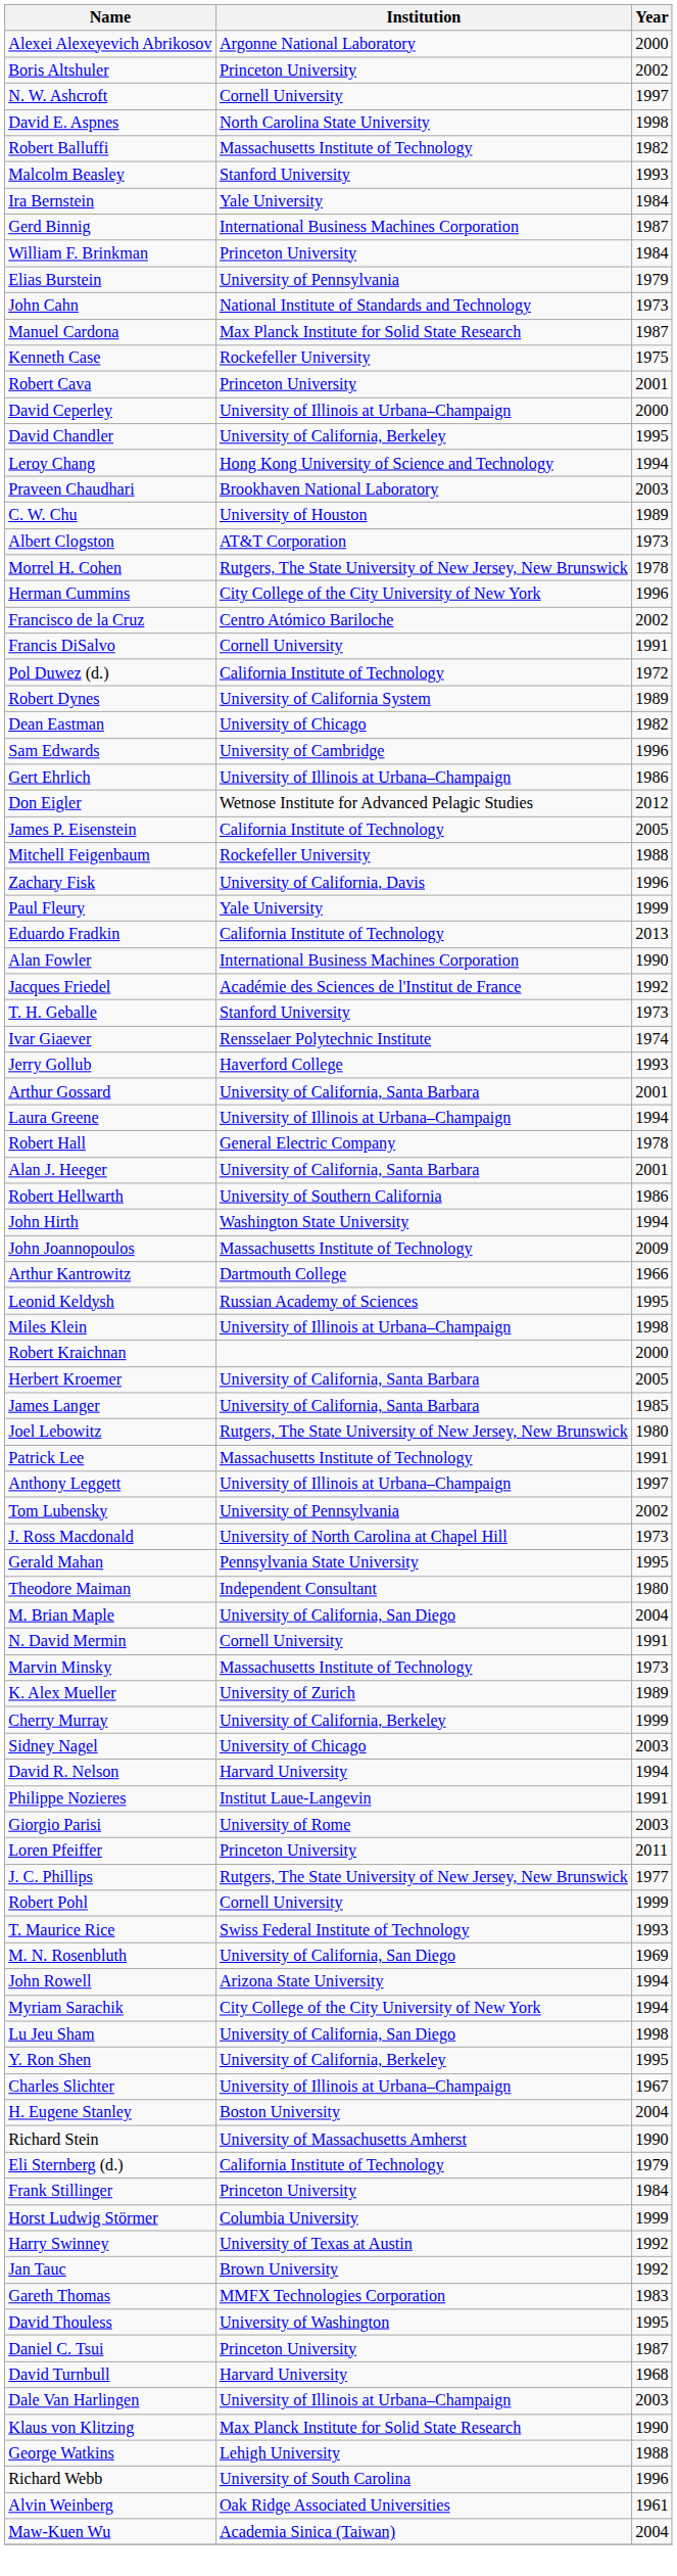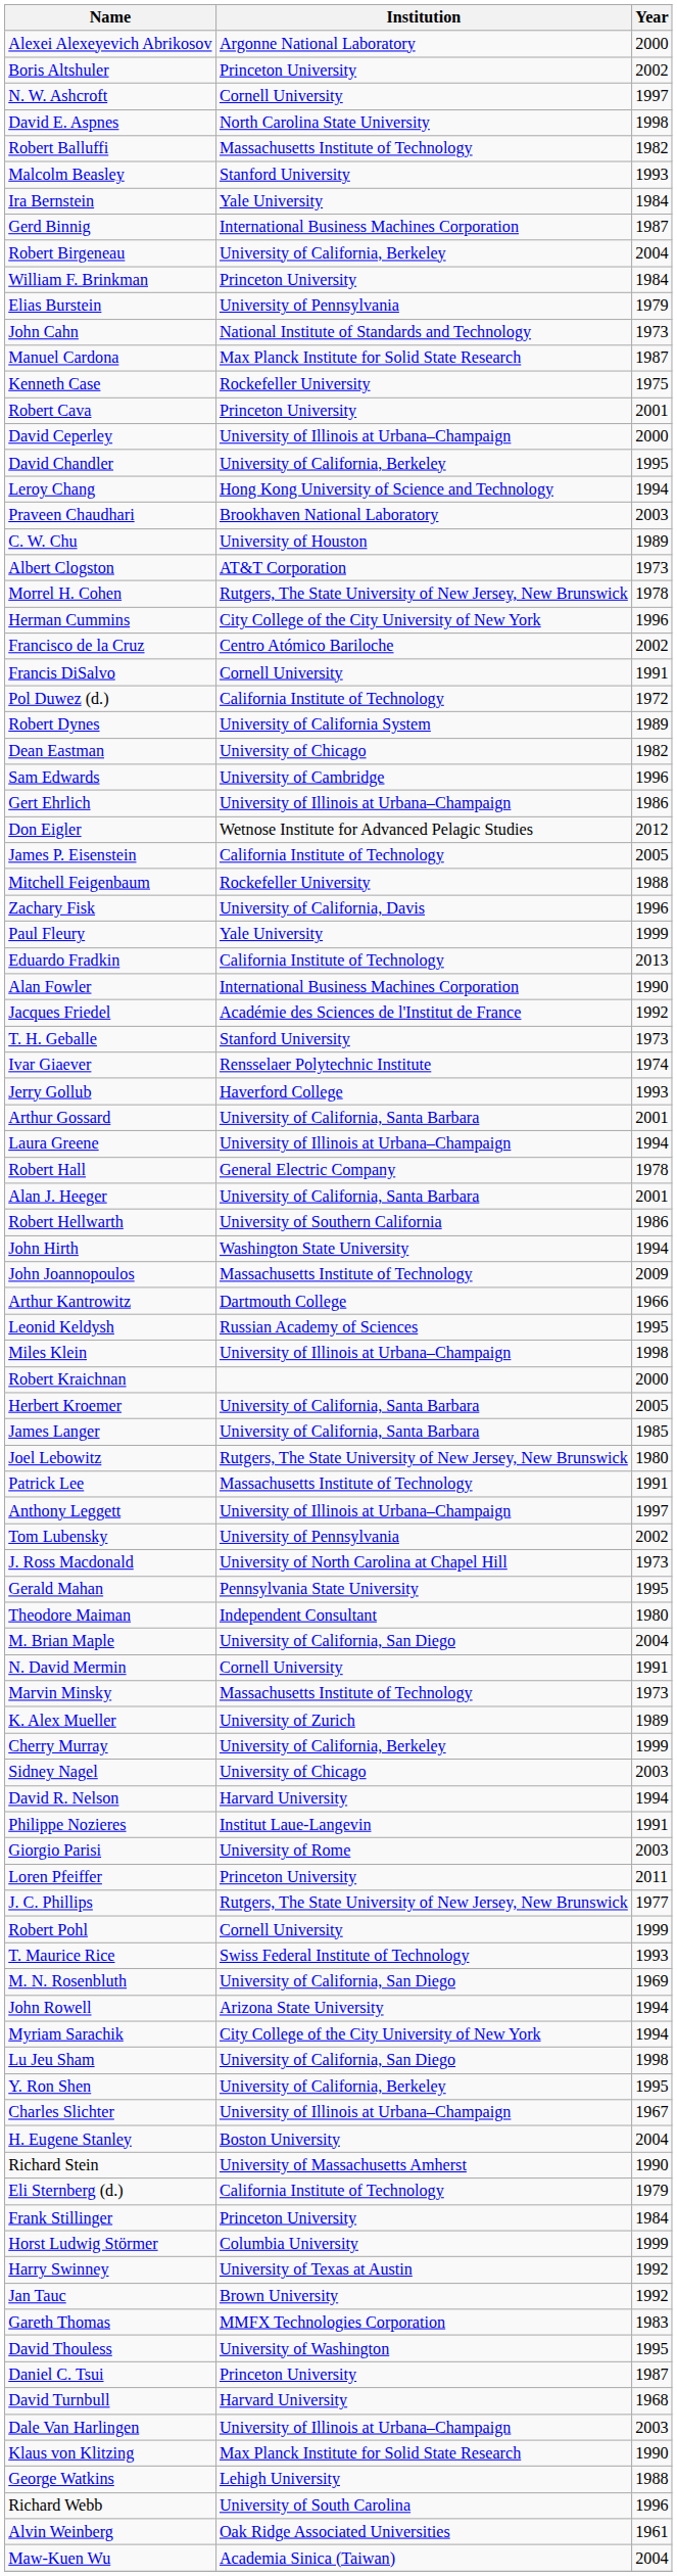 <table class="wikitable sortable">
 <tr>
 <th>Name</th>
 <th>Institution</th>
 <th>Year</th>
 </tr>
 <tr>
 <td><a href='#'>Alexei Alexeyevich Abrikosov</a></td>
 <td><a href='#'>Argonne National Laboratory</a></td>
 <td>2000</td>
 </tr>
 <tr --->
 <td><a href='#'>Boris Altshuler</a></td>
 <td><a href='#'>Princeton University</a></td>
 <td>2002</td>
 </tr>
 <tr --->
 <td><a href='#'>N. W. Ashcroft</a></td>
 <td><a href='#'>Cornell University</a></td>
 <td>1997</td>
 </tr>
 <tr --->
 <td><a href='#'>David E. Aspnes</a></td>
 <td><a href='#'>North Carolina State University</a></td>
 <td>1998</td>
 </tr>
 <tr --->
 <td><a href='#'>Robert Balluffi</a></td>
 <td><a href='#'>Massachusetts Institute of Technology</a></td>
 <td>1982</td>
 </tr>
 <tr --->
 <td><a href='#'>Malcolm Beasley</a></td>
 <td><a href='#'>Stanford University</a></td>
 <td>1993</td>
 </tr>
 <tr --->
 <td><a href='#'>Ira Bernstein</a></td>
 <td><a href='#'>Yale University</a></td>
 <td>1984</td>
 </tr>
 <tr --->
 <td><a href='#'>Gerd Binnig</a></td>
 <td><a href='#'>International Business Machines Corporation</a></td>
 <td>1987</td>
+</tr>
+<tr --->
+<td><a href='#'>Robert Birgeneau</a></td>
+<td><a href='#'>University of California, Berkeley</a></td>
+<td>2004</td>
 </tr>
 <tr --->
 <td><a href='#'>William F. Brinkman</a></td>
 <td><a href='#'>Princeton University</a></td>
 <td>1984</td>
 </tr>
 <tr --->
 <td><a href='#'>Elias Burstein</a></td>
 <td><a href='#'>University of Pennsylvania</a></td>
 <td>1979</td>
 </tr>
 <tr --->
 <td><a href='#'>John Cahn</a></td>
 <td><a href='#'>National Institute of Standards and Technology</a></td>
 <td>1973</td>
 </tr>
 <tr --->
 <td><a href='#'>Manuel Cardona</a></td>
 <td><a href='#'>Max Planck Institute for Solid State Research</a></td>
 <td>1987</td>
 </tr>
 <tr --->
 <td><a href='#'>Kenneth Case</a></td>
 <td><a href='#'>Rockefeller University</a></td>
 <td>1975</td>
 </tr>
 <tr --->
 <td><a href='#'>Robert Cava</a></td>
 <td><a href='#'>Princeton University</a></td>
 <td>2001</td>
 </tr>
 <tr --->
 <td><a href='#'>David Ceperley</a></td>
 <td><a href='#'>University of Illinois at Urbana–Champaign</a></td>
 <td>2000</td>
 </tr>
 <tr --->
 <td><a href='#'>David Chandler</a></td>
 <td><a href='#'>University of California, Berkeley</a></td>
 <td>1995</td>
 </tr>
 <tr --->
 <td><a href='#'>Leroy Chang</a></td>
 <td><a href='#'>Hong Kong University of Science and Technology</a></td>
 <td>1994</td>
 </tr>
 <tr --->
 <td><a href='#'>Praveen Chaudhari</a></td>
 <td><a href='#'>Brookhaven National Laboratory</a></td>
 <td>2003</td>
 </tr>
 <tr --->
 <td><a href='#'>C. W. Chu</a></td>
 <td><a href='#'>University of Houston</a></td>
 <td>1989</td>
 </tr>
 <tr --->
 <td><a href='#'>Albert Clogston</a></td>
 <td><a href='#'>AT&T Corporation</a></td>
 <td>1973</td>
 </tr>
 <tr --->
 <td><a href='#'>Morrel H. Cohen</a></td>
 <td><a href='#'>Rutgers, The State University of New Jersey, New Brunswick</a></td>
 <td>1978</td>
 </tr>
 <tr --->
 <td><a href='#'>Herman Cummins</a></td>
 <td><a href='#'>City College of the City University of New York</a></td>
 <td>1996</td>
 </tr>
 <tr --->
 <td><a href='#'>Francisco de la Cruz</a></td>
 <td><a href='#'>Centro Atómico Bariloche</a></td>
 <td>2002</td>
 </tr>
 <tr --->
 <td><a href='#'>Francis DiSalvo</a></td>
 <td><a href='#'>Cornell University</a></td>
 <td>1991</td>
 </tr>
 <tr --->
 <td><a href='#'>Pol Duwez</a> (d.)</td>
 <td><a href='#'>California Institute of Technology</a></td>
 <td>1972</td>
 </tr>
 <tr --->
 <td><a href='#'>Robert Dynes</a></td>
 <td><a href='#'>University of California System</a></td>
 <td>1989</td>
 </tr>
 <tr --->
 <td><a href='#'>Dean Eastman</a></td>
 <td><a href='#'>University of Chicago</a></td>
 <td>1982</td>
 </tr>
 <tr --->
 <td><a href='#'>Sam Edwards</a></td>
 <td><a href='#'>University of Cambridge</a></td>
 <td>1996</td>
 </tr>
 <tr --->
 <td><a href='#'>Gert Ehrlich</a></td>
 <td><a href='#'>University of Illinois at Urbana–Champaign</a></td>
 <td>1986</td>
 </tr>
 <tr --->
 <td><a href='#'>Don Eigler</a></td>
 <td>Wetnose Institute for Advanced Pelagic Studies</td>
 <td>2012</td>
 </tr>
 <tr --->
 <td><a href='#'>James P. Eisenstein</a></td>
 <td><a href='#'>California Institute of Technology</a></td>
 <td>2005</td>
 </tr>
 <tr --->
 <td><a href='#'>Mitchell Feigenbaum</a></td>
 <td><a href='#'>Rockefeller University</a></td>
 <td>1988</td>
 </tr>
 <tr --->
 <td><a href='#'>Zachary Fisk</a></td>
 <td><a href='#'>University of California, Davis</a></td>
 <td>1996</td>
 </tr>
 <tr --->
 <td><a href='#'>Paul Fleury</a></td>
 <td><a href='#'>Yale University</a></td>
 <td>1999</td>
 </tr>
 <tr --->
 <td><a href='#'>Eduardo Fradkin</a></td>
 <td><a href='#'>California Institute of Technology</a></td>
 <td>2013</td>
 </tr>
 <tr --->
 <td><a href='#'>Alan Fowler</a></td>
 <td><a href='#'>International Business Machines Corporation</a></td>
 <td>1990</td>
 </tr>
 <tr --->
 <td><a href='#'>Jacques Friedel</a></td>
 <td><a href='#'>Académie des Sciences de l'Institut de France</a></td>
 <td>1992</td>
 </tr>
 <tr --->
 <td><a href='#'>T. H. Geballe</a></td>
 <td><a href='#'>Stanford University</a></td>
 <td>1973</td>
 </tr>
 <tr --->
 <td><a href='#'>Ivar Giaever</a></td>
 <td><a href='#'>Rensselaer Polytechnic Institute</a></td>
 <td>1974</td>
 </tr>
 <tr --->
 <td><a href='#'>Jerry Gollub</a></td>
 <td><a href='#'>Haverford College</a></td>
 <td>1993</td>
 </tr>
 <tr --->
 <td><a href='#'>Arthur Gossard</a></td>
 <td><a href='#'>University of California, Santa Barbara</a></td>
 <td>2001</td>
 </tr>
 <tr --->
 <td><a href='#'>Laura Greene</a></td>
 <td><a href='#'>University of Illinois at Urbana–Champaign</a></td>
 <td>1994</td>
 </tr>
 <tr --->
 <td><a href='#'>Robert Hall</a></td>
 <td><a href='#'>General Electric Company</a></td>
 <td>1978</td>
 </tr>
 <tr --->
 <td><a href='#'>Alan J. Heeger</a></td>
 <td><a href='#'>University of California, Santa Barbara</a></td>
 <td>2001</td>
 </tr>
 <tr --->
 <td><a href='#'>Robert Hellwarth</a></td>
 <td><a href='#'>University of Southern California</a></td>
 <td>1986</td>
 </tr>
 <tr --->
 <td><a href='#'>John Hirth</a></td>
 <td><a href='#'>Washington State University</a></td>
 <td>1994</td>
 </tr>
 <tr --->
 <td><a href='#'>John Joannopoulos</a></td>
 <td><a href='#'>Massachusetts Institute of Technology</a></td>
 <td>2009</td>
 </tr>
 <tr --->
 <td><a href='#'>Arthur Kantrowitz</a></td>
 <td><a href='#'>Dartmouth College</a></td>
 <td>1966</td>
 </tr>
 <tr --->
 <td><a href='#'>Leonid Keldysh</a></td>
 <td><a href='#'>Russian Academy of Sciences</a></td>
 <td>1995</td>
 </tr>
 <tr --->
 <td><a href='#'>Miles Klein</a></td>
 <td><a href='#'>University of Illinois at Urbana–Champaign</a></td>
 <td>1998</td>
 </tr>
 <tr --->
 <td><a href='#'>Robert Kraichnan</a></td>
 <td></td>
 <td>2000</td>
 </tr>
 <tr --->
 <td><a href='#'>Herbert Kroemer</a></td>
 <td><a href='#'>University of California, Santa Barbara</a></td>
 <td>2005</td>
 </tr>
 <tr --->
 <td><a href='#'>James Langer</a></td>
 <td><a href='#'>University of California, Santa Barbara</a></td>
 <td>1985</td>
 </tr>
 <tr --->
 <td><a href='#'>Joel Lebowitz</a></td>
 <td><a href='#'>Rutgers, The State University of New Jersey, New Brunswick</a></td>
 <td>1980</td>
 </tr>
 <tr --->
 <td><a href='#'>Patrick Lee</a></td>
 <td><a href='#'>Massachusetts Institute of Technology</a></td>
 <td>1991</td>
 </tr>
 <tr --->
 <td><a href='#'>Anthony Leggett</a></td>
 <td><a href='#'>University of Illinois at Urbana–Champaign</a></td>
 <td>1997</td>
 </tr>
 <tr --->
 <td><a href='#'>Tom Lubensky</a></td>
 <td><a href='#'>University of Pennsylvania</a></td>
 <td>2002</td>
 </tr>
 <tr --->
 <td><a href='#'>J. Ross Macdonald</a></td>
 <td><a href='#'>University of North Carolina at Chapel Hill</a></td>
 <td>1973</td>
 </tr>
 <tr --->
 <td><a href='#'>Gerald Mahan</a></td>
 <td><a href='#'>Pennsylvania State University</a></td>
 <td>1995</td>
 </tr>
 <tr --->
 <td><a href='#'>Theodore Maiman</a></td>
 <td><a href='#'>Independent Consultant</a></td>
 <td>1980</td>
 </tr>
 <tr --->
 <td><a href='#'>M. Brian Maple</a></td>
 <td><a href='#'>University of California, San Diego</a></td>
 <td>2004</td>
 </tr>
 <tr --->
 <td><a href='#'>N. David Mermin</a></td>
 <td><a href='#'>Cornell University</a></td>
 <td>1991</td>
 </tr>
 <tr --->
 <td><a href='#'>Marvin Minsky</a></td>
 <td><a href='#'>Massachusetts Institute of Technology</a></td>
 <td>1973</td>
 </tr>
 <tr --->
 <td><a href='#'>K. Alex Mueller</a></td>
 <td><a href='#'>University of Zurich</a></td>
 <td>1989</td>
 </tr>
 <tr --->
 <td><a href='#'>Cherry Murray</a></td>
 <td><a href='#'>University of California, Berkeley</a></td>
 <td>1999</td>
 </tr>
 <tr --->
 <td><a href='#'>Sidney Nagel</a></td>
 <td><a href='#'>University of Chicago</a></td>
 <td>2003</td>
 </tr>
 <tr --->
 <td><a href='#'>David R. Nelson</a></td>
 <td><a href='#'>Harvard University</a></td>
 <td>1994</td>
 </tr>
 <tr --->
 <td><a href='#'>Philippe Nozieres</a></td>
 <td><a href='#'>Institut Laue-Langevin</a></td>
 <td>1991</td>
 </tr>
 <tr --->
 <td><a href='#'>Giorgio Parisi</a></td>
 <td><a href='#'>University of Rome</a></td>
 <td>2003</td>
 </tr>
 <tr --->
 <td><a href='#'>Loren Pfeiffer</a></td>
 <td><a href='#'>Princeton University</a></td>
 <td>2011</td>
 </tr>
 <tr --->
 <td><a href='#'>J. C. Phillips</a></td>
 <td><a href='#'>Rutgers, The State University of New Jersey, New Brunswick</a></td>
 <td>1977</td>
 </tr>
 <tr --->
 <td><a href='#'>Robert Pohl</a></td>
 <td><a href='#'>Cornell University</a></td>
 <td>1999</td>
 </tr>
 <tr --->
 <td><a href='#'>T. Maurice Rice</a></td>
 <td><a href='#'>Swiss Federal Institute of Technology</a></td>
 <td>1993</td>
 </tr>
 <tr --->
 <td><a href='#'>M. N. Rosenbluth</a></td>
 <td><a href='#'>University of California, San Diego</a></td>
 <td>1969</td>
 </tr>
 <tr --->
 <td><a href='#'>John Rowell</a></td>
 <td><a href='#'>Arizona State University</a></td>
 <td>1994</td>
 </tr>
 <tr --->
 <td><a href='#'>Myriam Sarachik</a></td>
 <td><a href='#'>City College of the City University of New York</a></td>
 <td>1994</td>
 </tr>
 <tr --->
 <td><a href='#'>Lu Jeu Sham</a></td>
 <td><a href='#'>University of California, San Diego</a></td>
 <td>1998</td>
 </tr>
 <tr --->
 <td><a href='#'>Y. Ron Shen</a></td>
 <td><a href='#'>University of California, Berkeley</a></td>
 <td>1995</td>
 </tr>
 <tr --->
 <td><a href='#'>Charles Slichter</a></td>
 <td><a href='#'>University of Illinois at Urbana–Champaign</a></td>
 <td>1967</td>
 </tr>
 <tr --->
 <td><a href='#'>H. Eugene Stanley</a></td>
 <td><a href='#'>Boston University</a></td>
 <td>2004</td>
 </tr>
 <tr --->
 <td>Richard Stein</td>
 <td><a href='#'>University of Massachusetts Amherst</a></td>
 <td>1990</td>
 </tr>
 <tr --->
 <td><a href='#'>Eli Sternberg</a> (d.)</td>
 <td><a href='#'>California Institute of Technology</a></td>
 <td>1979</td>
 </tr>
 <tr --->
 <td><a href='#'>Frank Stillinger</a></td>
 <td><a href='#'>Princeton University</a></td>
 <td>1984</td>
 </tr>
 <tr --->
 <td><a href='#'>Horst Ludwig Störmer</a></td>
 <td><a href='#'>Columbia University</a></td>
 <td>1999</td>
 </tr>
 <tr --->
 <td><a href='#'>Harry Swinney</a></td>
 <td><a href='#'>University of Texas at Austin</a></td>
 <td>1992</td>
 </tr>
 <tr --->
 <td><a href='#'>Jan Tauc</a></td>
 <td><a href='#'>Brown University</a></td>
 <td>1992</td>
 </tr>
 <tr --->
 <td><a href='#'>Gareth Thomas</a></td>
 <td><a href='#'>MMFX Technologies Corporation</a></td>
 <td>1983</td>
 </tr>
 <tr --->
 <td><a href='#'>David Thouless</a></td>
 <td><a href='#'>University of Washington</a></td>
 <td>1995</td>
 </tr>
 <tr --->
 <td><a href='#'>Daniel C. Tsui</a></td>
 <td><a href='#'>Princeton University</a></td>
 <td>1987</td>
 </tr>
 <tr --->
 <td><a href='#'>David Turnbull</a></td>
 <td><a href='#'>Harvard University</a></td>
 <td>1968</td>
 </tr>
 <tr --->
 <td><a href='#'>Dale Van Harlingen</a></td>
 <td><a href='#'>University of Illinois at Urbana–Champaign</a></td>
 <td>2003</td>
 </tr>
 <tr --->
 <td><a href='#'>Klaus von Klitzing</a></td>
 <td><a href='#'>Max Planck Institute for Solid State Research</a></td>
 <td>1990</td>
 </tr>
 <tr --->
 <td><a href='#'>George Watkins</a></td>
 <td><a href='#'>Lehigh University</a></td>
 <td>1988</td>
 </tr>
 <tr --->
 <td>Richard Webb</td>
 <td><a href='#'>University of South Carolina</a></td>
 <td>1996</td>
 </tr>
 <tr --->
 <td><a href='#'>Alvin Weinberg</a></td>
 <td><a href='#'>Oak Ridge Associated Universities</a></td>
 <td>1961</td>
 </tr>
 <tr --->
 <td><a href='#'>Maw-Kuen Wu</a></td>
 <td><a href='#'>Academia Sinica (Taiwan)</a></td>
 <td>2004</td>
 </tr>
 <tr --->
 </tr>
 </table>
